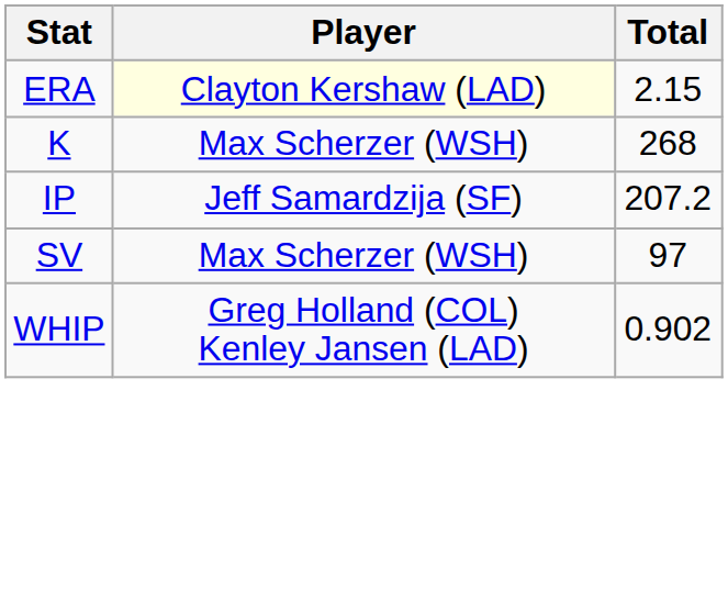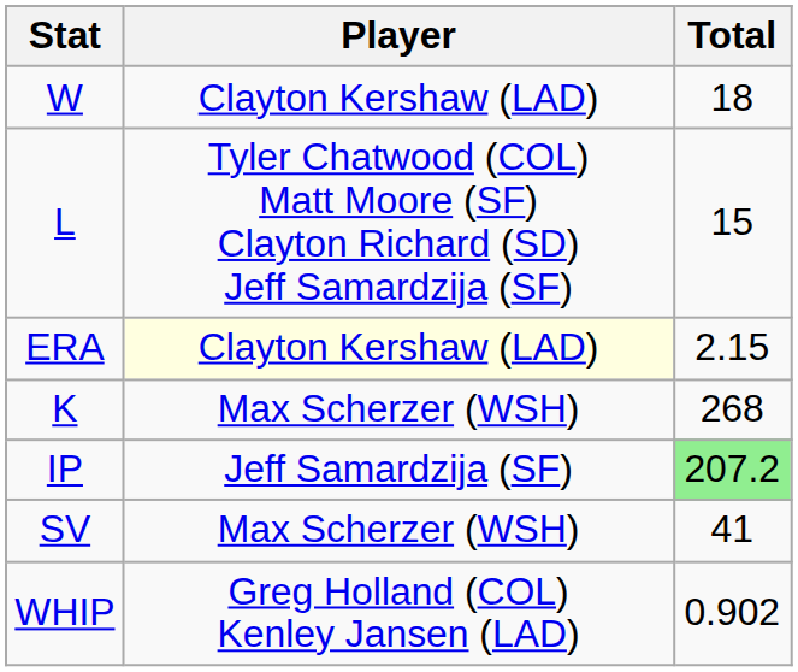 <table class="wikitable" style="text-align:center;">
 <tr>
 <th style="width:15%;">Stat</th>
 <th>Player</th>
 <th style="width:15%;">Total</th>
+</tr>
+<tr>
+<td><a href='#'>W</a></td>
+<td><a href='#'>Clayton Kershaw</a> (<a href='#'>LAD</a>)</td>
+<td>18</td>
+</tr>
+<tr>
+<td><a href='#'>L</a></td>
+<td><a href='#'>Tyler Chatwood</a> (<a href='#'>COL</a>)<br><a href='#'>Matt Moore</a> (<a href='#'>SF</a>)<br><a href='#'>Clayton Richard</a> (<a href='#'>SD</a>)<br><a href='#'>Jeff Samardzija</a> (<a href='#'>SF</a>)</td>
+<td>15</td>
 </tr>
 <tr>
 <td><a href='#'>ERA</a></td>
 <td style="background: lightyellow;"><a href='#'>Clayton Kershaw</a> (<a href='#'>LAD</a>)</td>
 <td>2.15</td>
 </tr>
 <tr>
 <td><a href='#'>K</a></td>
 <td><a href='#'>Max Scherzer</a> (<a href='#'>WSH</a>)</td>
 <td>268</td>
 </tr>
 <tr>
 <td><a href='#'>IP</a></td>
 <td><a href='#'>Jeff Samardzija</a> (<a href='#'>SF</a>)</td>
-<td>207.2</td>
+<td style="background: lightgreen;">207.2</td>
 </tr>
 <tr>
 <td><a href='#'>SV</a></td>
 <td><a href='#'>Max Scherzer</a> (<a href='#'>WSH</a>)</td>
-<td>97</td>
+<td>41</td>
 </tr>
 <tr>
 <td><a href='#'>WHIP</a></td>
 <td><a href='#'>Greg Holland</a> (<a href='#'>COL</a>)<br><a href='#'>Kenley Jansen</a> (<a href='#'>LAD</a>)</td>
 <td>0.902</td>
 </tr>
 </table>
